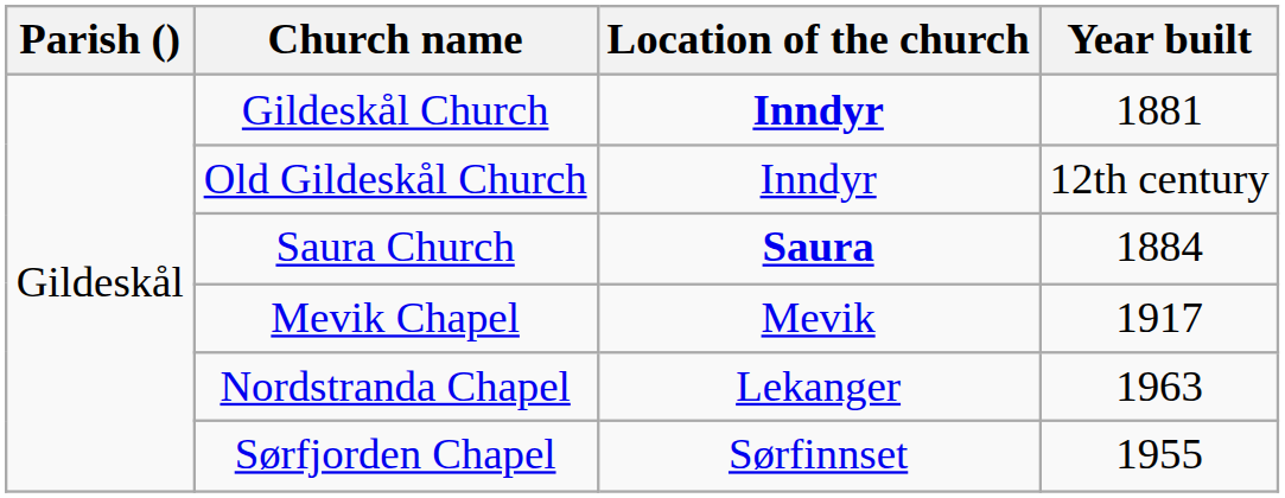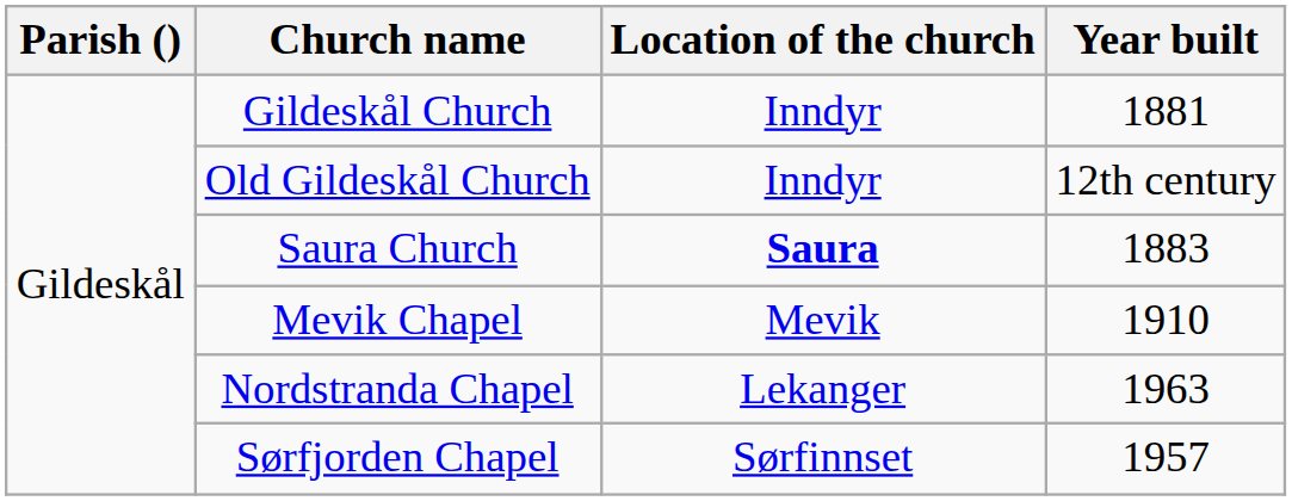 <table class="wikitable" style="text-align:center">
 <tr>
 <th>Parish ()</th>
 <th>Church name</th>
 <th>Location of the church</th>
 <th>Year built</th>
 </tr>
 <tr>
 <td rowspan="6">Gildeskål</td>
 <td><a href='#'>Gildeskål Church</a></td>
-<td><strong><a href='#'>Inndyr</a></strong></td>
+<td><a href='#'>Inndyr</a></td>
 <td>1881</td>
 </tr>
 <tr>
 <td><a href='#'>Old Gildeskål Church</a></td>
 <td><a href='#'>Inndyr</a></td>
 <td>12th century</td>
 </tr>
 <tr>
 <td><a href='#'>Saura Church</a></td>
 <td><strong><a href='#'>Saura</a></strong></td>
-<td>1884</td>
+<td>1883</td>
 </tr>
 <tr>
 <td><a href='#'>Mevik Chapel</a></td>
 <td><a href='#'>Mevik</a></td>
-<td>1917</td>
+<td>1910</td>
 </tr>
 <tr>
 <td><a href='#'>Nordstranda Chapel</a></td>
 <td><a href='#'>Lekanger</a></td>
 <td>1963</td>
 </tr>
 <tr>
 <td><a href='#'>Sørfjorden Chapel</a></td>
 <td><a href='#'>Sørfinnset</a></td>
-<td>1955</td>
+<td>1957</td>
 </tr>
 </table>
